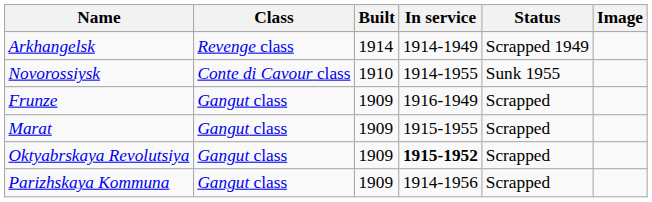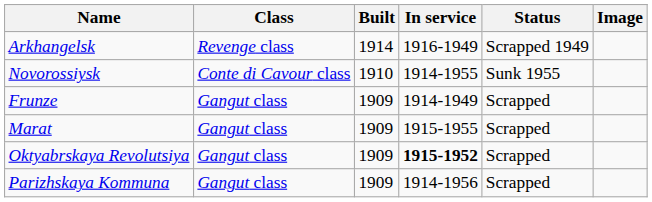 <table class="wikitable">
 <tr>
 <th>Name</th>
 <th>Class</th>
 <th>Built</th>
 <th>In service</th>
 <th>Status</th>
 <th>Image</th>
 </tr>
 <tr>
 <td><a href='#'><em>Arkhangelsk</em></a></td>
 <td><a href='#'><em>Revenge</em> class</a></td>
 <td>1914</td>
-<td>1914-1949</td>
+<td>1916-1949</td>
 <td>Scrapped 1949</td>
 <td></td>
 </tr>
 <tr>
 <td><a href='#'><em>Novorossiysk</em></a></td>
 <td><a href='#'><em>Conte di Cavour</em> class</a></td>
 <td>1910</td>
 <td>1914-1955</td>
 <td>Sunk 1955</td>
 <td></td>
 </tr>
 <tr>
 <td><a href='#'><em>Frunze</em></a></td>
 <td><a href='#'><em>Gangut</em> class</a></td>
 <td>1909</td>
-<td>1916-1949</td>
+<td>1914-1949</td>
 <td>Scrapped</td>
 <td></td>
 </tr>
 <tr>
 <td><a href='#'><em>Marat</em></a></td>
 <td><a href='#'><em>Gangut</em> class</a></td>
 <td>1909</td>
 <td>1915-1955</td>
 <td>Scrapped</td>
 <td></td>
 </tr>
 <tr>
 <td><a href='#'><em>Oktyabrskaya Revolutsiya</em></a></td>
 <td><a href='#'><em>Gangut</em> class</a></td>
 <td>1909</td>
 <td><strong>1915-1952</strong></td>
 <td>Scrapped</td>
 <td></td>
 </tr>
 <tr>
 <td><a href='#'><em>Parizhskaya Kommuna</em></a></td>
 <td><a href='#'><em>Gangut</em> class</a></td>
 <td>1909</td>
 <td>1914-1956</td>
 <td>Scrapped</td>
 <td></td>
 </tr>
 </table>
